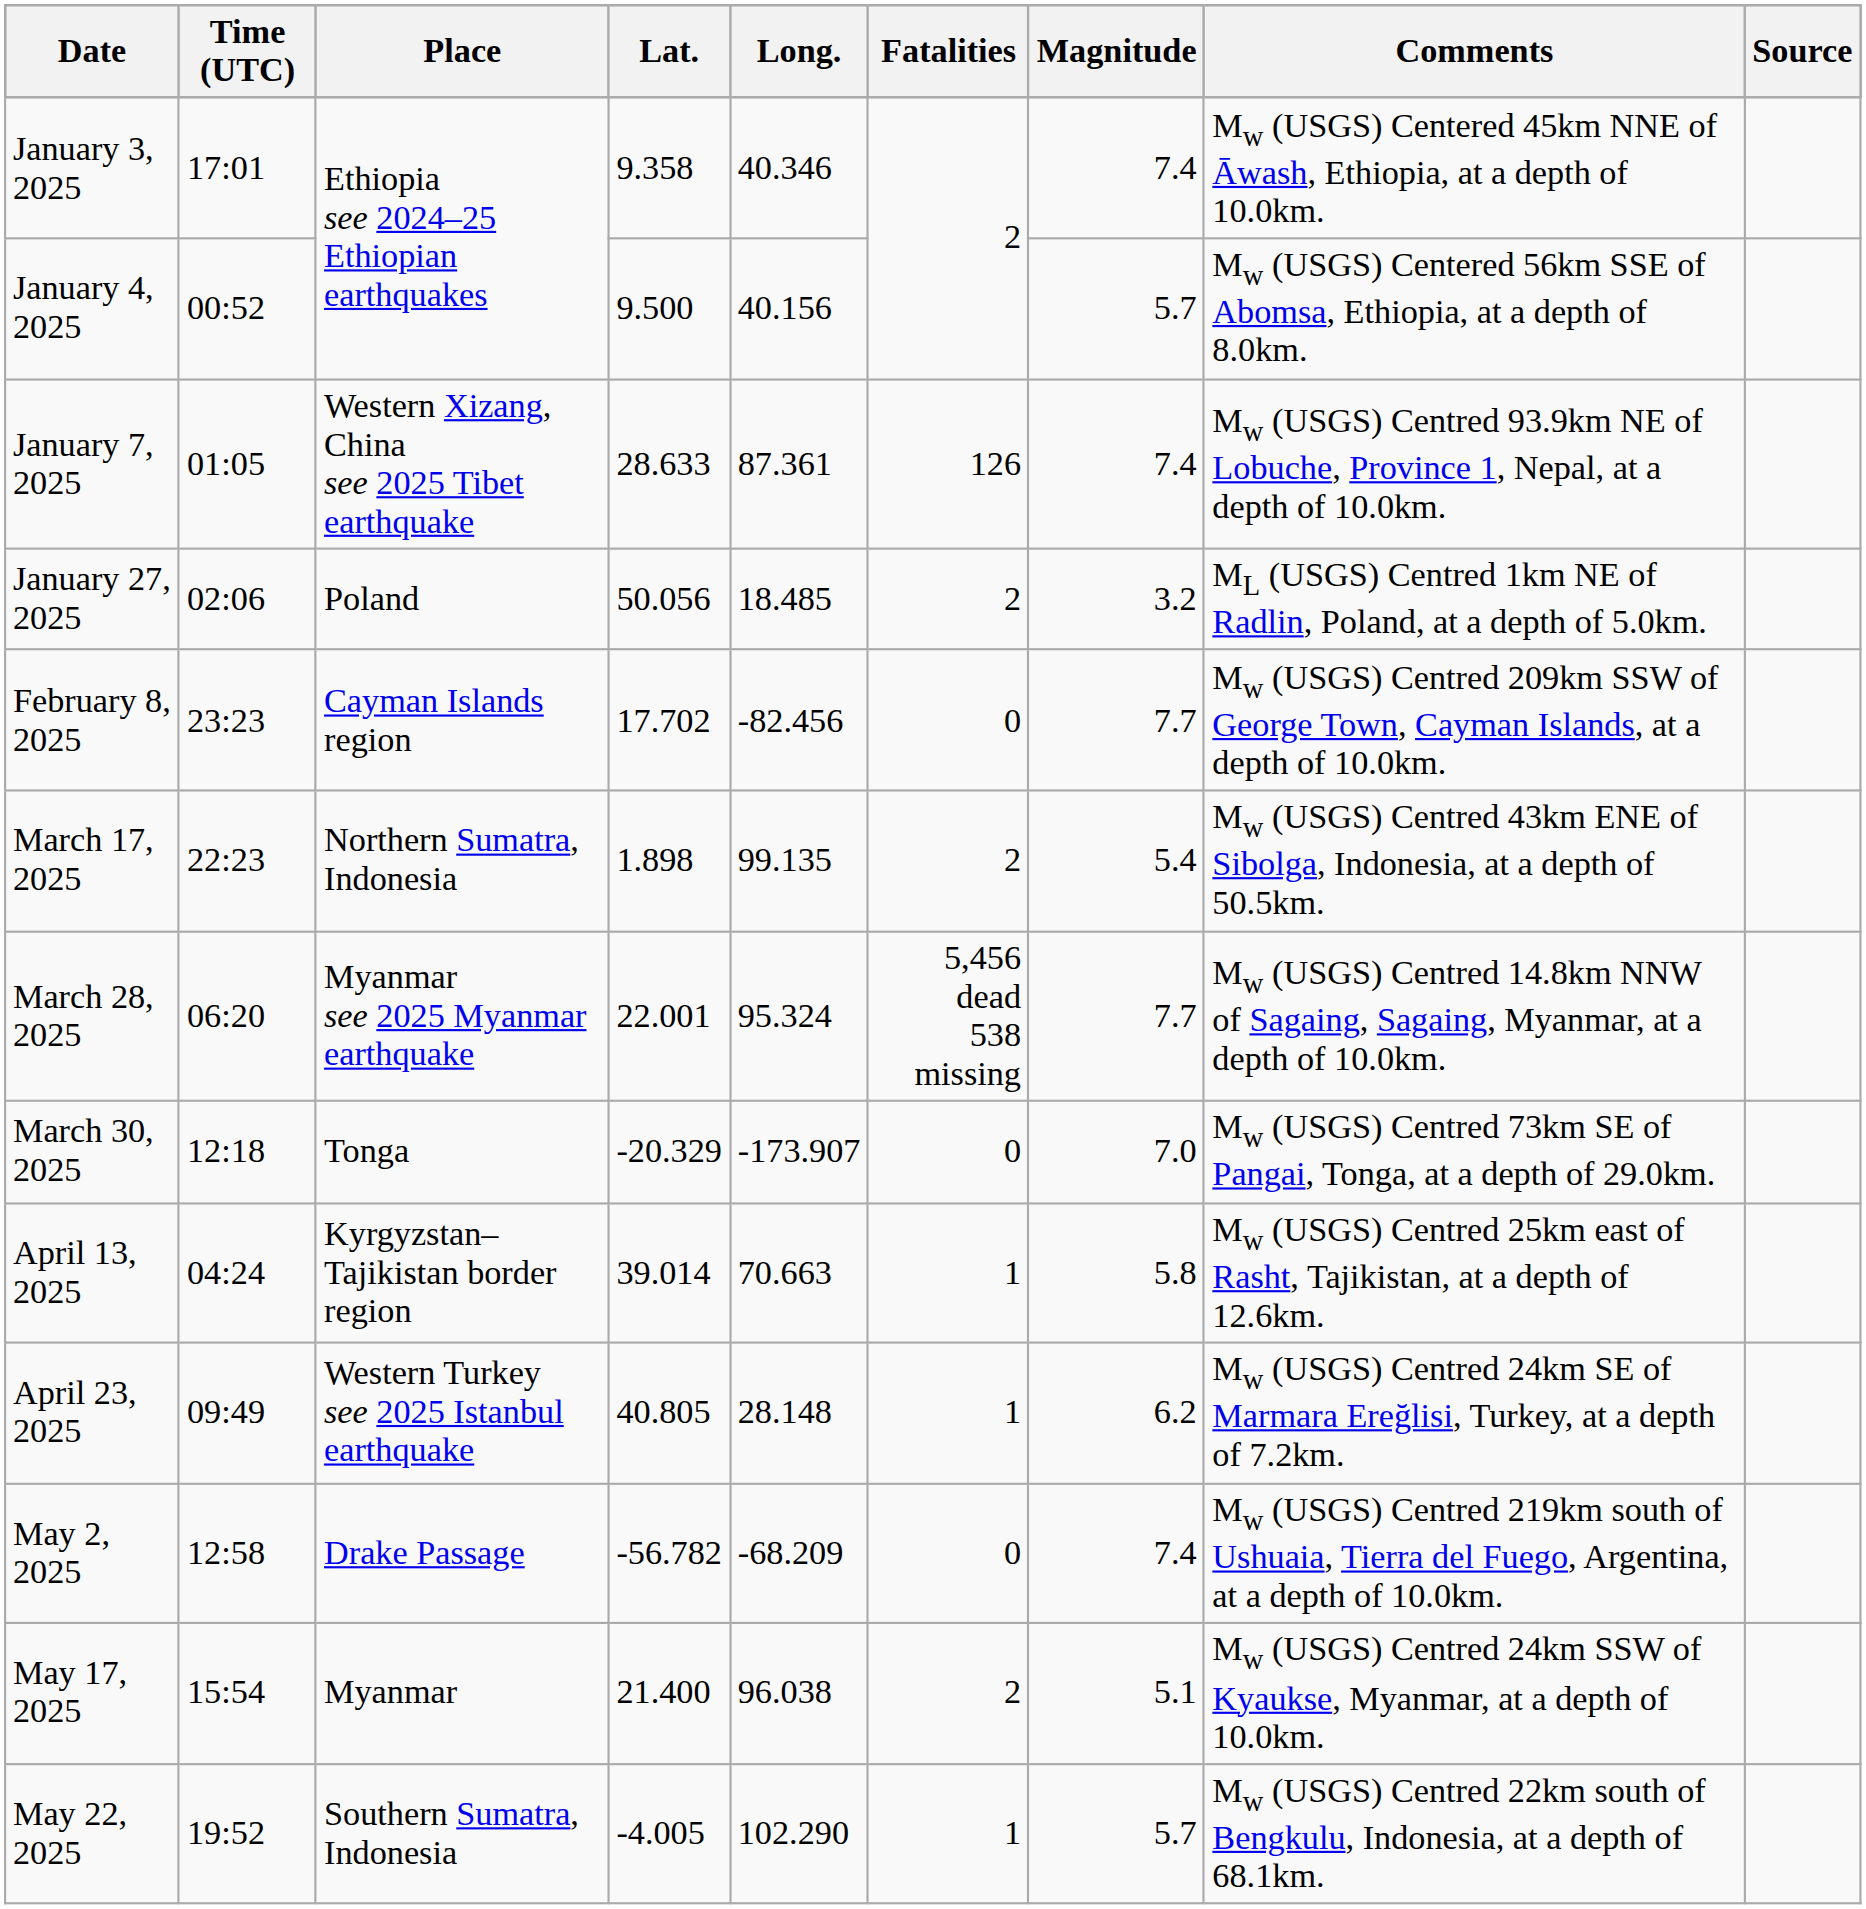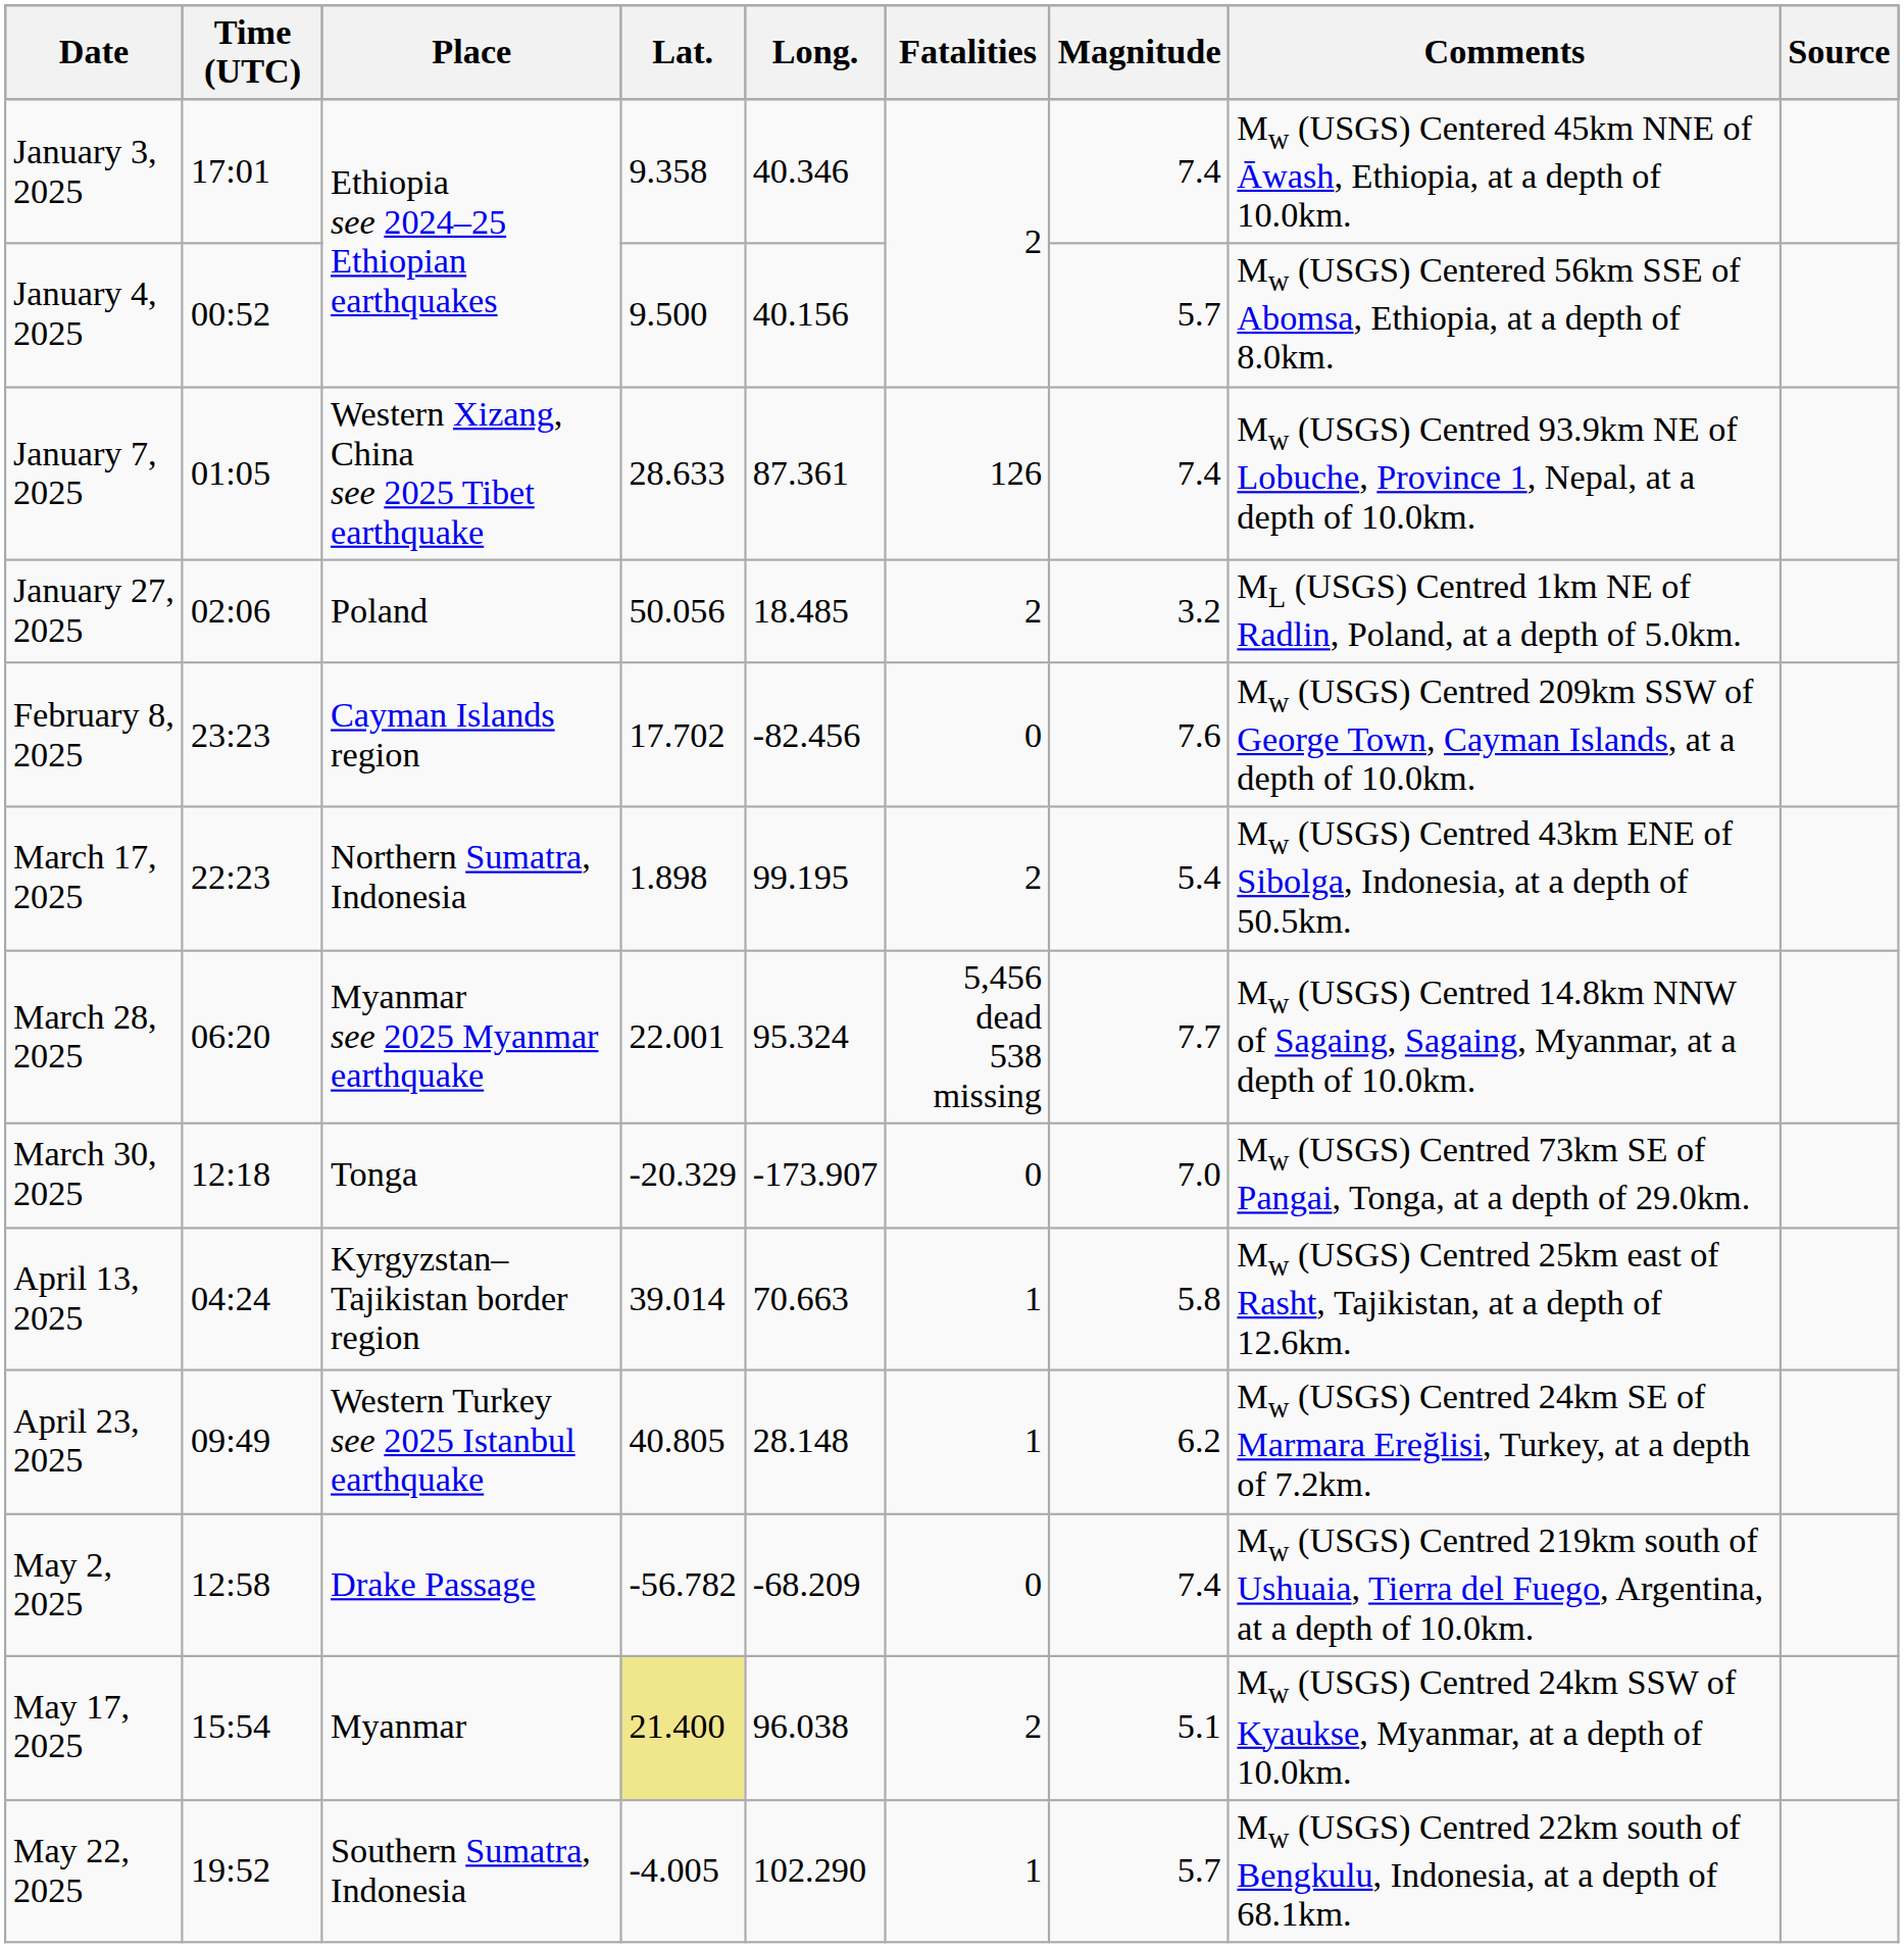 <table class="wikitable sortable">
 <tr style="background:black;">
 <th>Date</th>
 <th>Time (UTC)</th>
 <th>Place</th>
 <th>Lat.</th>
 <th>Long.</th>
 <th>Fatalities</th>
 <th>Magnitude</th>
 <th>Comments</th>
 <th>Source</th>
 </tr>
 <tr>
 <td>January 3, 2025</td>
 <td>17:01</td>
 <td rowspan="2"> Ethiopia<br><em>see</em> <a href='#'>2024–25 Ethiopian earthquakes</a></td>
 <td>9.358</td>
 <td>40.346</td>
 <td rowspan="2" style="text-align:right;">2</td>
 <td style="text-align:right;">7.4</td>
 <td>M<sub>w</sub> (USGS) Centered 45km NNE of <a href='#'>Āwash</a>, Ethiopia, at a depth of 10.0km.</td>
 <td style="text-align:right;"></td>
 </tr>
 <tr>
 <td>January 4, 2025</td>
 <td>00:52</td>
 <td>9.500</td>
 <td>40.156</td>
 <td style="text-align:right;">5.7</td>
 <td>M<sub>w</sub> (USGS) Centered 56km SSE of <a href='#'>Abomsa</a>, Ethiopia, at a depth of 8.0km.</td>
 <td style="text-align:right;"></td>
 </tr>
 <tr>
 <td>January 7, 2025</td>
 <td>01:05</td>
 <td> Western <a href='#'>Xizang</a>, China<br><em>see</em> <a href='#'>2025 Tibet earthquake</a></td>
 <td>28.633</td>
 <td>87.361</td>
 <td style="text-align:right;">126</td>
 <td style="text-align:right;">7.4</td>
 <td>M<sub>w</sub> (USGS) Centred 93.9km NE of <a href='#'>Lobuche</a>, <a href='#'>Province 1</a>, Nepal, at a depth of 10.0km.</td>
 <td style="text-align:right;"></td>
 </tr>
 <tr>
 <td>January 27, 2025</td>
 <td>02:06</td>
 <td> Poland</td>
 <td>50.056</td>
 <td>18.485</td>
 <td style="text-align:right;">2</td>
 <td style="text-align:right;">3.2</td>
 <td>M<sub>L</sub> (USGS) Centred 1km NE of <a href='#'>Radlin</a>, Poland, at a depth of 5.0km.</td>
 <td style="text-align:right;"></td>
 </tr>
 <tr>
 <td>February 8, 2025</td>
 <td>23:23</td>
 <td> <a href='#'>Cayman Islands</a> region</td>
 <td>17.702</td>
 <td>-82.456</td>
 <td style="text-align:right;">0</td>
-<td style="text-align:right;">7.7</td>
+<td style="text-align:right;">7.6</td>
 <td>M<sub>w</sub> (USGS) Centred 209km SSW of <a href='#'>George Town</a>, <a href='#'>Cayman Islands</a>, at a depth of 10.0km.</td>
 <td style="text-align:right;"></td>
 </tr>
 <tr>
 <td>March 17, 2025</td>
 <td>22:23</td>
 <td> Northern <a href='#'>Sumatra</a>, Indonesia</td>
 <td>1.898</td>
-<td>99.135</td>
+<td>99.195</td>
 <td style="text-align:right;">2</td>
 <td style="text-align:right;">5.4</td>
 <td>M<sub>w</sub> (USGS) Centred 43km ENE of <a href='#'>Sibolga</a>, Indonesia, at a depth of 50.5km.</td>
 <td style="text-align:right;"></td>
 </tr>
 <tr>
 <td>March 28, 2025</td>
 <td>06:20</td>
 <td> Myanmar<br><em>see</em> <a href='#'>2025 Myanmar earthquake</a></td>
 <td>22.001</td>
 <td>95.324</td>
 <td style="text-align:right;">5,456 dead<br>538 missing</td>
 <td style="text-align:right;">7.7</td>
 <td>M<sub>w</sub> (USGS) Centred 14.8km NNW of <a href='#'>Sagaing</a>, <a href='#'>Sagaing</a>, Myanmar, at a depth of 10.0km.</td>
 <td style="text-align:right;"></td>
 </tr>
 <tr>
 <td>March 30, 2025</td>
 <td>12:18</td>
 <td> Tonga</td>
 <td>-20.329</td>
 <td>-173.907</td>
 <td style="text-align:right;">0</td>
 <td style="text-align:right;">7.0</td>
 <td>M<sub>w</sub> (USGS) Centred 73km SE of <a href='#'>Pangai</a>, Tonga, at a depth of 29.0km.</td>
 <td style="text-align:right;"></td>
 </tr>
 <tr>
 <td>April 13, 2025</td>
 <td>04:24</td>
 <td> Kyrgyzstan–Tajikistan border region</td>
 <td>39.014</td>
 <td>70.663</td>
 <td style="text-align:right;">1</td>
 <td style="text-align:right;">5.8</td>
 <td>M<sub>w</sub> (USGS) Centred 25km east of <a href='#'>Rasht</a>, Tajikistan, at a depth of 12.6km.</td>
 <td style="text-align:right;"></td>
 </tr>
 <tr>
 <td>April 23, 2025</td>
 <td>09:49</td>
 <td> Western Turkey<br><em>see</em> <a href='#'>2025 Istanbul earthquake</a></td>
 <td>40.805</td>
 <td>28.148</td>
 <td style="text-align:right;">1</td>
 <td style="text-align:right;">6.2</td>
 <td>M<sub>w</sub> (USGS) Centred 24km SE of <a href='#'>Marmara Ereğlisi</a>, Turkey, at a depth of 7.2km.</td>
 <td style="text-align:right;"></td>
 </tr>
 <tr>
 <td>May 2, 2025</td>
 <td>12:58</td>
 <td><a href='#'>Drake Passage</a></td>
 <td>-56.782</td>
 <td>-68.209</td>
 <td style="text-align:right;">0</td>
 <td style="text-align:right;">7.4</td>
 <td>M<sub>w</sub> (USGS) Centred 219km south of <a href='#'>Ushuaia</a>, <a href='#'>Tierra del Fuego</a>, Argentina, at a depth of 10.0km.</td>
 <td style="text-align:right;"></td>
 </tr>
 <tr>
 <td>May 17, 2025</td>
 <td>15:54</td>
 <td> Myanmar</td>
-<td>21.400</td>
+<td style="background: khaki;">21.400</td>
 <td>96.038</td>
 <td style="text-align:right;">2</td>
 <td style="text-align:right;">5.1</td>
 <td>M<sub>w</sub> (USGS) Centred 24km SSW of <a href='#'>Kyaukse</a>, Myanmar, at a depth of 10.0km.</td>
 <td style="text-align:right;"></td>
 </tr>
 <tr>
 <td>May 22, 2025</td>
 <td>19:52</td>
 <td> Southern <a href='#'>Sumatra</a>, Indonesia</td>
 <td>-4.005</td>
 <td>102.290</td>
 <td style="text-align:right;">1</td>
 <td style="text-align:right;">5.7</td>
 <td>M<sub>w</sub> (USGS) Centred 22km south of <a href='#'>Bengkulu</a>, Indonesia, at a depth of 68.1km.</td>
 <td style="text-align:right;"></td>
 </tr>
 </table>
